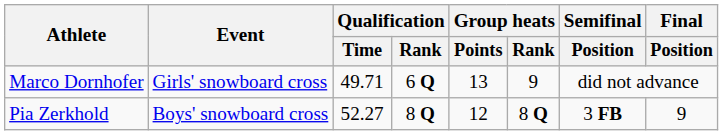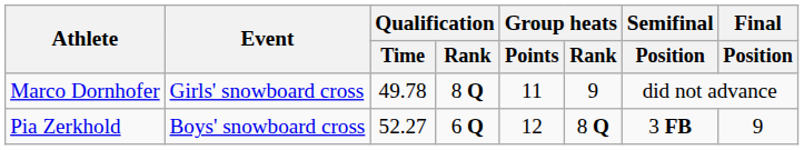 <table class="wikitable" style="font-size:90%">
 <tr>
 <th rowspan="2">Athlete</th>
 <th rowspan="2">Event</th>
 <th colspan=2>Qualification</th>
 <th colspan=2>Group heats</th>
 <th>Semifinal</th>
 <th>Final</th>
 </tr>
 <tr style="font-size:95%">
 <th>Time</th>
 <th>Rank</th>
 <th>Points</th>
 <th>Rank</th>
 <th>Position</th>
 <th>Position</th>
 </tr>
 <tr align=center>
 <td align=left><a href='#'>Marco Dornhofer</a></td>
 <td align=left><a href='#'>Girls' snowboard cross</a></td>
-<td>49.71</td>
-<td>6 <strong>Q</strong></td>
-<td>13</td>
+<td>49.78</td>
+<td>8 <strong>Q</strong></td>
+<td>11</td>
 <td>9</td>
 <td colspan=2>did not advance</td>
 </tr>
 <tr align=center>
 <td align=left><a href='#'>Pia Zerkhold</a></td>
 <td align=left><a href='#'>Boys' snowboard cross</a></td>
 <td>52.27</td>
-<td>8 <strong>Q</strong></td>
+<td>6 <strong>Q</strong></td>
 <td>12</td>
 <td>8 <strong>Q</strong></td>
 <td>3 <strong>FB</strong></td>
 <td>9</td>
 </tr>
 </table>
